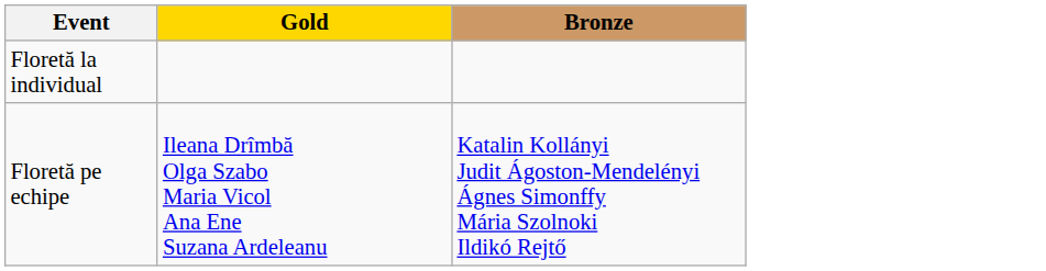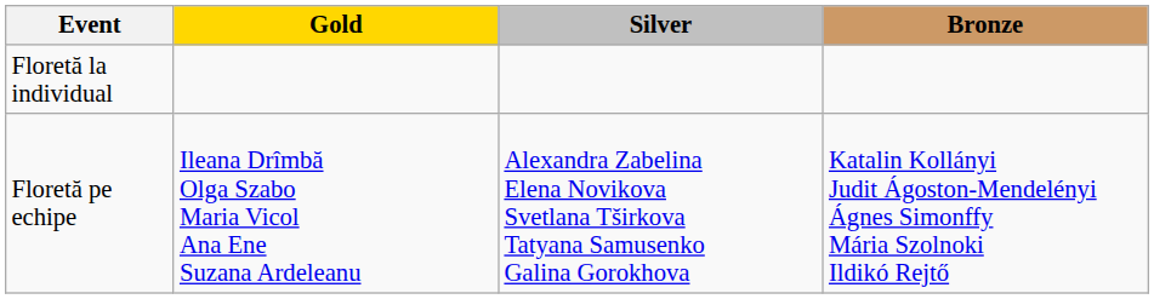 <table class="wikitable">
 <tr>
 <th width="100">Event</th>
 <th style="background-color:gold;" width="200"> Gold</th>
+<th style="background-color:silver;" width="200"> Silver</th>
 <th style="background-color:#CC9966;" width="200"> Bronze</th>
 </tr>
 <tr>
 <td>Floretă la individual</td>
 <td></td>
 <td></td>
+<td></td>
 </tr>
 <tr>
 <td>Floretă pe echipe</td>
 <td><br><a href='#'>Ileana Drîmbă</a><br><a href='#'>Olga Szabo</a><br><a href='#'>Maria Vicol</a><br><a href='#'>Ana Ene</a><br><a href='#'>Suzana Ardeleanu</a></td>
+<td><br><a href='#'>Alexandra Zabelina</a><br><a href='#'>Elena Novikova</a><br><a href='#'>Svetlana Tširkova</a><br><a href='#'>Tatyana Samusenko</a><br><a href='#'>Galina Gorokhova</a></td>
 <td><br><a href='#'>Katalin Kollányi</a><br><a href='#'>Judit Ágoston-Mendelényi</a><br><a href='#'>Ágnes Simonffy</a><br><a href='#'>Mária Szolnoki</a><br><a href='#'>Ildikó Rejtő</a></td>
 </tr>
 </table>
